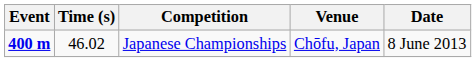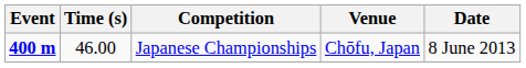 <table class="wikitable" style=text-align:center>
 <tr>
 <th>Event</th>
 <th>Time (s)</th>
 <th>Competition</th>
 <th>Venue</th>
 <th>Date</th>
 </tr>
 <tr>
 <td><strong><a href='#'>400&nbsp;m</a></strong></td>
-<td>46.02</td>
+<td>46.00</td>
 <td><a href='#'>Japanese Championships</a></td>
 <td><a href='#'>Chōfu, Japan</a></td>
 <td>8 June 2013</td>
 </tr>
 <tr>
 </tr>
 </table>
